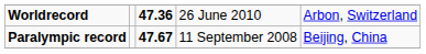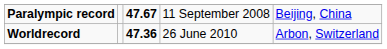 <table class="wikitable">
 <tr>
+</tr>
+<tr>
+<td><strong>Paralympic record</strong></td>
+<td></td>
+<td><strong>47.67</strong></td>
+<td>11 September 2008</td>
+<td><a href='#'>Beijing</a>, <a href='#'>China</a></td>
 </tr>
 <tr>
 <td><strong>Worldrecord</strong></td>
 <td></td>
 <td><strong>47.36</strong></td>
 <td>26 June 2010</td>
 <td><a href='#'>Arbon</a>, <a href='#'>Switzerland</a></td>
 </tr>
 <tr>
-<td><strong>Paralympic record</strong></td>
-<td></td>
-<td><strong>47.67</strong></td>
-<td>11 September 2008</td>
-<td><a href='#'>Beijing</a>, <a href='#'>China</a></td>
-</tr>
-<tr>
 </tr>
 </table>
